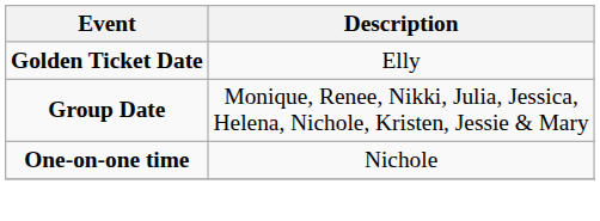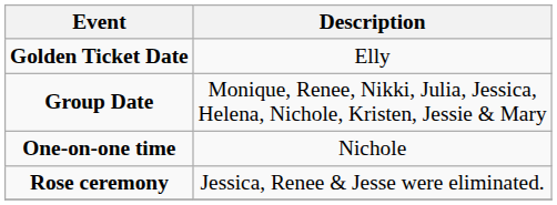 <table class="wikitable sortable" style="text-align:center;">
 <tr>
 <th>Event</th>
 <th>Description</th>
 </tr>
 <tr>
 <td><strong>Golden Ticket Date</strong></td>
 <td>Elly</td>
 </tr>
 <tr>
 <td><strong>Group Date</strong></td>
 <td>Monique, Renee, Nikki, Julia, Jessica,<br>Helena, Nichole, Kristen, Jessie & Mary</td>
 </tr>
 <tr>
 <td><strong>One-on-one time</strong></td>
 <td>Nichole</td>
 </tr>
 <tr>
+<td><strong>Rose ceremony</strong></td>
+<td>Jessica, Renee & Jesse were eliminated.</td>
+</tr>
+<tr>
 </tr>
 </table>
